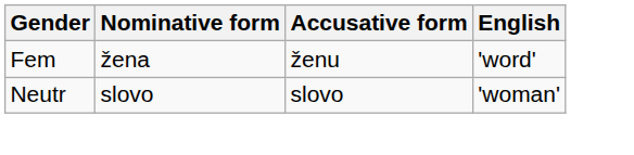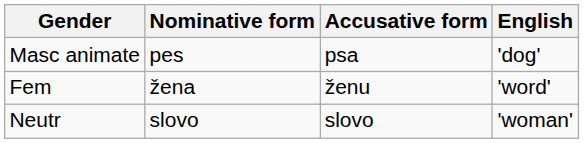 <table class="wikitable">
 <tr>
 <th>Gender</th>
 <th>Nominative form</th>
 <th>Accusative form</th>
 <th>English</th>
+</tr>
+<tr>
+<td>Masc animate</td>
+<td>pes</td>
+<td>psa</td>
+<td>'dog'</td>
 </tr>
 <tr>
 <td>Fem</td>
 <td>žena</td>
 <td>ženu</td>
 <td>'word'</td>
 </tr>
 <tr>
 <td>Neutr</td>
 <td>slovo</td>
 <td>slovo</td>
 <td>'woman'</td>
 </tr>
 </table>
